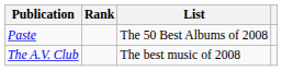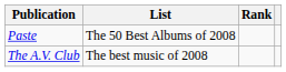 <table class="sortable wikitable">
 <tr>
 <th>Publication</th>
+<th>List</th>
 <th>Rank</th>
-<th>List</th>
 <th class="unsortable"></th>
 </tr>
 <tr>
 <td><em><a href='#'>Paste</a></em></td>
+<td>The 50 Best Albums of 2008</td>
 <td></td>
-<td>The 50 Best Albums of 2008</td>
 <td></td>
 </tr>
 <tr>
 <td><em><a href='#'>The A.V. Club</a></em></td>
+<td>The best music of 2008</td>
 <td></td>
-<td>The best music of 2008</td>
 <td></td>
 </tr>
 </table>
